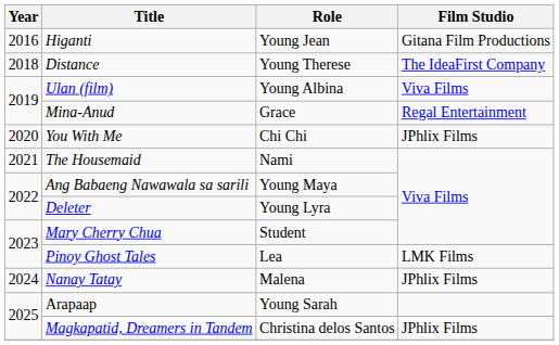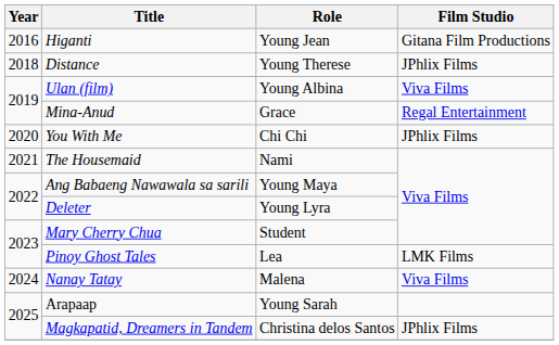 <table class="wikitable sortable">
 <tr>
 <th>Year</th>
 <th>Title</th>
 <th>Role</th>
 <th>Film Studio</th>
 </tr>
 <tr>
 <td>2016</td>
 <td><em>Higanti</em></td>
 <td>Young Jean</td>
 <td>Gitana Film Productions</td>
 </tr>
 <tr>
 <td>2018</td>
 <td><em>Distance</em></td>
 <td>Young Therese</td>
-<td><a href='#'>The IdeaFirst Company</a></td>
+<td>JPhlix Films</td>
 </tr>
 <tr>
 <td rowspan="2">2019</td>
 <td><em><a href='#'>Ulan (film)</a></em></td>
 <td>Young Albina</td>
 <td><a href='#'>Viva Films</a></td>
 </tr>
 <tr>
 <td><em>Mina-Anud</em></td>
 <td>Grace</td>
 <td><a href='#'>Regal Entertainment</a></td>
 </tr>
 <tr>
 <td>2020</td>
 <td><em>You With Me</em></td>
 <td>Chi Chi</td>
 <td>JPhlix Films</td>
 </tr>
 <tr>
 <td>2021</td>
 <td><em>The Housemaid</em></td>
 <td>Nami</td>
 <td rowspan="4"><a href='#'>Viva Films</a></td>
 </tr>
 <tr>
 <td rowspan="2">2022</td>
 <td><em>Ang Babaeng Nawawala sa sarili</em></td>
 <td>Young Maya</td>
 </tr>
 <tr>
 <td><em><a href='#'>Deleter</a></em></td>
 <td>Young Lyra</td>
 </tr>
 <tr>
 <td rowspan="2">2023</td>
 <td><em><a href='#'>Mary Cherry Chua</a></em></td>
 <td>Student</td>
 </tr>
 <tr>
 <td><em><a href='#'>Pinoy Ghost Tales</a></em></td>
 <td>Lea</td>
 <td>LMK Films</td>
 </tr>
 <tr>
 <td>2024</td>
 <td><em><a href='#'>Nanay Tatay</a></em></td>
 <td>Malena</td>
-<td>JPhlix Films</td>
+<td><a href='#'>Viva Films</a></td>
 </tr>
 <tr>
 <td rowspan="2">2025</td>
 <td>Arapaap</td>
 <td>Young Sarah</td>
 <td></td>
 </tr>
 <tr>
 <td><em><a href='#'>Magkapatid, Dreamers in Tandem</a></em></td>
 <td>Christina delos Santos</td>
 <td>JPhlix Films</td>
 </tr>
 <tr>
 </tr>
 </table>
